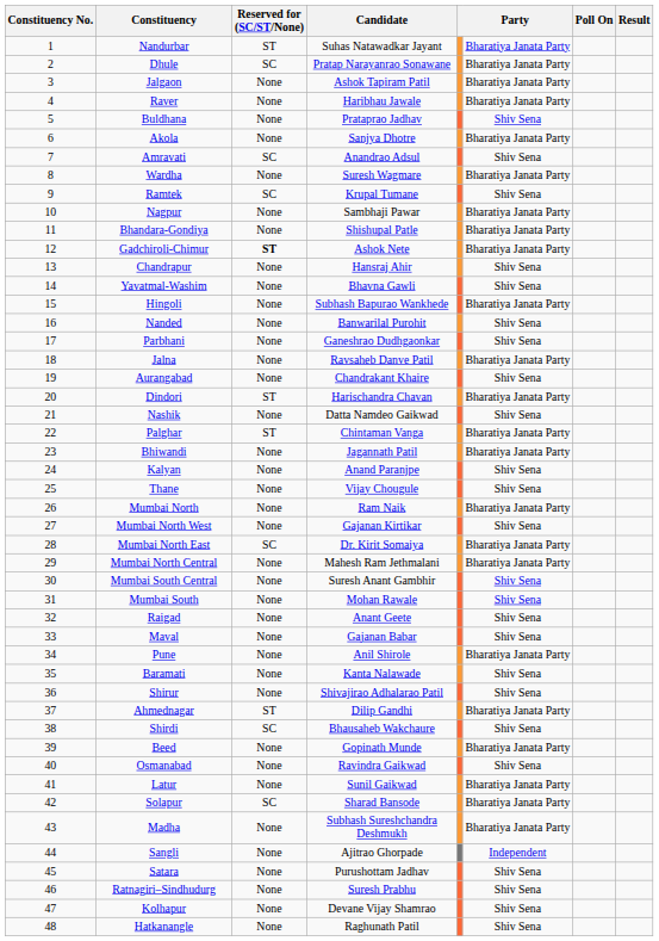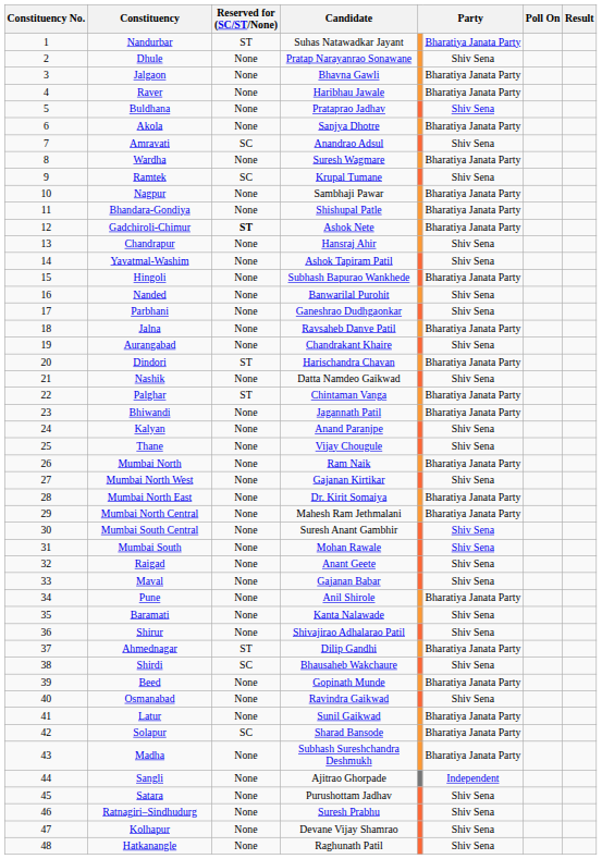 <table class="wikitable sortable" style="text-align:center">
 <tr>
 <th>Constituency No.</th>
 <th style="width:180px;">Constituency</th>
 <th>Reserved for<br>(<a href='#'>SC/ST</a>/None)</th>
 <th style="width:200px;">Candidate</th>
 <th colspan="2">Party</th>
 <th>Poll On</th>
 <th>Result</th>
 </tr>
 <tr>
 <td style="text-align:center;">1</td>
 <td><a href='#'>Nandurbar</a></td>
 <td>ST</td>
 <td>Suhas Natawadkar Jayant</td>
 <td bgcolor=#FF9933></td>
 <td><a href='#'>Bharatiya Janata Party</a></td>
 <td></td>
 <td></td>
 </tr>
 <tr>
 <td style="text-align:center;">2</td>
 <td><a href='#'>Dhule</a></td>
-<td>SC</td>
+<td>None</td>
 <td><a href='#'>Pratap Narayanrao Sonawane</a></td>
 <td bgcolor=#FF9933></td>
-<td>Bharatiya Janata Party</td>
+<td>Shiv Sena</td>
 <td></td>
 <td></td>
 </tr>
 <tr>
 <td style="text-align:center;">3</td>
 <td><a href='#'>Jalgaon</a></td>
 <td>None</td>
-<td><a href='#'>Ashok Tapiram Patil</a></td>
+<td><a href='#'>Bhavna Gawli</a></td>
 <td bgcolor=#FF9933></td>
 <td>Bharatiya Janata Party</td>
 <td></td>
 <td></td>
 </tr>
 <tr>
 <td style="text-align:center;">4</td>
 <td><a href='#'>Raver</a></td>
 <td>None</td>
 <td><a href='#'>Haribhau Jawale</a></td>
 <td bgcolor=#FF9933></td>
 <td>Bharatiya Janata Party</td>
 <td></td>
 <td></td>
 </tr>
 <tr>
 <td style="text-align:center;">5</td>
 <td><a href='#'>Buldhana</a></td>
 <td>None</td>
 <td><a href='#'>Prataprao Jadhav</a></td>
 <td bgcolor=#FF6634></td>
 <td><a href='#'>Shiv Sena</a></td>
 <td></td>
 <td></td>
 </tr>
 <tr>
 <td style="text-align:center;">6</td>
 <td><a href='#'>Akola</a></td>
 <td>None</td>
 <td><a href='#'>Sanjya Dhotre</a></td>
 <td bgcolor=#FF9933></td>
 <td>Bharatiya Janata Party</td>
 <td></td>
 <td></td>
 </tr>
 <tr>
 <td style="text-align:center;">7</td>
 <td><a href='#'>Amravati</a></td>
 <td>SC</td>
 <td><a href='#'>Anandrao Adsul</a></td>
 <td bgcolor=#FF6634></td>
 <td>Shiv Sena</td>
 <td></td>
 <td></td>
 </tr>
 <tr>
 <td style="text-align:center;">8</td>
 <td><a href='#'>Wardha</a></td>
 <td>None</td>
 <td><a href='#'>Suresh Wagmare</a></td>
 <td bgcolor=#FF9933></td>
 <td>Bharatiya Janata Party</td>
 <td></td>
 <td></td>
 </tr>
 <tr>
 <td style="text-align:center;">9</td>
 <td><a href='#'>Ramtek</a></td>
 <td>SC</td>
 <td><a href='#'>Krupal Tumane</a></td>
 <td bgcolor=#FF6634></td>
 <td>Shiv Sena</td>
 <td></td>
 <td></td>
 </tr>
 <tr>
 <td style="text-align:center;">10</td>
 <td><a href='#'>Nagpur</a></td>
 <td>None</td>
 <td>Sambhaji Pawar</td>
 <td bgcolor=#FF9933></td>
 <td>Bharatiya Janata Party</td>
 <td></td>
 <td></td>
 </tr>
 <tr>
 <td style="text-align:center;">11</td>
 <td><a href='#'>Bhandara-Gondiya</a></td>
 <td>None</td>
 <td><a href='#'>Shishupal Patle</a></td>
 <td bgcolor=#FF9933></td>
 <td>Bharatiya Janata Party</td>
 <td></td>
 <td></td>
 </tr>
 <tr>
 <td style="text-align:center;">12</td>
 <td><a href='#'>Gadchiroli-Chimur</a></td>
 <td><strong>ST</strong></td>
 <td><a href='#'>Ashok Nete</a></td>
 <td bgcolor=#FF9933></td>
 <td>Bharatiya Janata Party</td>
 <td></td>
 <td></td>
 </tr>
 <tr>
 <td style="text-align:center;">13</td>
 <td><a href='#'>Chandrapur</a></td>
 <td>None</td>
 <td><a href='#'>Hansraj Ahir</a></td>
 <td bgcolor=#FF9933></td>
 <td>Shiv Sena</td>
 <td></td>
 <td></td>
 </tr>
 <tr>
 <td style="text-align:center;">14</td>
 <td><a href='#'>Yavatmal-Washim</a></td>
 <td>None</td>
-<td><a href='#'>Bhavna Gawli</a></td>
+<td><a href='#'>Ashok Tapiram Patil</a></td>
 <td bgcolor=#FF6634></td>
 <td>Shiv Sena</td>
 <td></td>
 <td></td>
 </tr>
 <tr>
 <td style="text-align:center;">15</td>
 <td><a href='#'>Hingoli</a></td>
 <td>None</td>
 <td><a href='#'>Subhash Bapurao Wankhede</a></td>
 <td bgcolor=#FF6634></td>
 <td>Bharatiya Janata Party</td>
 <td></td>
 <td></td>
 </tr>
 <tr>
 <td style="text-align:center;">16</td>
 <td><a href='#'>Nanded</a></td>
 <td>None</td>
 <td><a href='#'>Banwarilal Purohit</a></td>
 <td bgcolor=#FF9933></td>
 <td>Shiv Sena</td>
 <td></td>
 <td></td>
 </tr>
 <tr>
 <td style="text-align:center;">17</td>
 <td><a href='#'>Parbhani</a></td>
 <td>None</td>
 <td><a href='#'>Ganeshrao Dudhgaonkar</a></td>
 <td bgcolor=#FF6634></td>
 <td>Shiv Sena</td>
 <td></td>
 <td></td>
 </tr>
 <tr>
 <td style="text-align:center;">18</td>
 <td><a href='#'>Jalna</a></td>
 <td>None</td>
 <td><a href='#'>Ravsaheb Danve Patil</a></td>
 <td bgcolor=#FF9933></td>
 <td>Bharatiya Janata Party</td>
 <td></td>
 <td></td>
 </tr>
 <tr>
 <td style="text-align:center;">19</td>
 <td><a href='#'>Aurangabad</a></td>
 <td>None</td>
 <td><a href='#'>Chandrakant Khaire</a></td>
 <td bgcolor=#FF6634></td>
 <td>Shiv Sena</td>
 <td></td>
 <td></td>
 </tr>
 <tr>
 <td style="text-align:center;">20</td>
 <td><a href='#'>Dindori</a></td>
 <td>ST</td>
 <td><a href='#'>Harischandra Chavan</a></td>
 <td bgcolor=#FF9933></td>
 <td>Bharatiya Janata Party</td>
 <td></td>
 <td></td>
 </tr>
 <tr>
 <td style="text-align:center;">21</td>
 <td><a href='#'>Nashik</a></td>
 <td>None</td>
 <td>Datta Namdeo Gaikwad</td>
 <td bgcolor=#FF6634></td>
 <td>Shiv Sena</td>
 <td></td>
 <td></td>
 </tr>
 <tr>
 <td style="text-align:center;">22</td>
 <td><a href='#'>Palghar</a></td>
 <td>ST</td>
 <td><a href='#'>Chintaman Vanga</a></td>
 <td bgcolor=#FF9933></td>
 <td>Bharatiya Janata Party</td>
 <td></td>
 <td></td>
 </tr>
 <tr>
 <td style="text-align:center;">23</td>
 <td><a href='#'>Bhiwandi</a></td>
 <td>None</td>
 <td><a href='#'>Jagannath Patil</a></td>
 <td bgcolor=#FF9933></td>
 <td>Bharatiya Janata Party</td>
 <td></td>
 <td></td>
 </tr>
 <tr>
 <td style="text-align:center;">24</td>
 <td><a href='#'>Kalyan</a></td>
 <td>None</td>
 <td><a href='#'>Anand Paranjpe</a></td>
 <td bgcolor=#FF6634></td>
 <td>Shiv Sena</td>
 <td></td>
 <td></td>
 </tr>
 <tr>
 <td style="text-align:center;">25</td>
 <td><a href='#'>Thane</a></td>
 <td>None</td>
 <td><a href='#'>Vijay Chougule</a></td>
 <td bgcolor=#FF6634></td>
 <td>Shiv Sena</td>
 <td></td>
 <td></td>
 </tr>
 <tr>
 <td style="text-align:center;">26</td>
 <td><a href='#'>Mumbai North</a></td>
 <td>None</td>
 <td><a href='#'>Ram Naik</a></td>
 <td bgcolor=#FF9933></td>
 <td>Bharatiya Janata Party</td>
 <td></td>
 <td></td>
 </tr>
 <tr>
 <td style="text-align:center;">27</td>
 <td><a href='#'>Mumbai North West</a></td>
 <td>None</td>
 <td><a href='#'>Gajanan Kirtikar</a></td>
 <td bgcolor=#FF6634></td>
 <td>Shiv Sena</td>
 <td></td>
 <td></td>
 </tr>
 <tr>
 <td style="text-align:center;">28</td>
 <td><a href='#'>Mumbai North East</a></td>
-<td>SC</td>
+<td>None</td>
 <td><a href='#'>Dr. Kirit Somaiya</a></td>
 <td bgcolor=#FF9933></td>
 <td>Bharatiya Janata Party</td>
 <td></td>
 <td></td>
 </tr>
 <tr>
 <td style="text-align:center;">29</td>
 <td><a href='#'>Mumbai North Central</a></td>
 <td>None</td>
 <td>Mahesh Ram Jethmalani</td>
 <td bgcolor=#FF9933></td>
 <td>Bharatiya Janata Party</td>
 <td></td>
 <td></td>
 </tr>
 <tr>
 <td style="text-align:center;">30</td>
 <td><a href='#'>Mumbai South Central</a></td>
 <td>None</td>
 <td>Suresh Anant Gambhir</td>
 <td bgcolor=#FF6634></td>
 <td><a href='#'>Shiv Sena</a></td>
 <td></td>
 <td></td>
 </tr>
 <tr>
 <td style="text-align:center;">31</td>
 <td><a href='#'>Mumbai South</a></td>
 <td>None</td>
 <td><a href='#'>Mohan Rawale</a></td>
 <td bgcolor=#FF6634></td>
 <td><a href='#'>Shiv Sena</a></td>
 <td></td>
 <td></td>
 </tr>
 <tr>
 <td style="text-align:center;">32</td>
 <td><a href='#'>Raigad</a></td>
 <td>None</td>
 <td><a href='#'>Anant Geete</a></td>
 <td bgcolor=#FF6634></td>
 <td>Shiv Sena</td>
 <td></td>
 <td></td>
 </tr>
 <tr>
 <td style="text-align:center;">33</td>
 <td><a href='#'>Maval</a></td>
 <td>None</td>
 <td><a href='#'>Gajanan Babar</a></td>
 <td bgcolor=#FF6634></td>
 <td>Shiv Sena</td>
 <td></td>
 <td></td>
 </tr>
 <tr>
 <td style="text-align:center;">34</td>
 <td><a href='#'>Pune</a></td>
 <td>None</td>
 <td><a href='#'>Anil Shirole</a></td>
 <td bgcolor=#FF9933></td>
 <td>Bharatiya Janata Party</td>
 <td></td>
 <td></td>
 </tr>
 <tr>
 <td style="text-align:center;">35</td>
 <td><a href='#'>Baramati</a></td>
 <td>None</td>
 <td><a href='#'>Kanta Nalawade</a></td>
 <td bgcolor=#FF9933></td>
 <td>Shiv Sena</td>
 <td></td>
 <td></td>
 </tr>
 <tr>
 <td style="text-align:center;">36</td>
 <td><a href='#'>Shirur</a></td>
 <td>None</td>
 <td><a href='#'>Shivajirao Adhalarao Patil</a></td>
 <td bgcolor=#FF6634></td>
 <td>Shiv Sena</td>
 <td></td>
 <td></td>
 </tr>
 <tr>
 <td style="text-align:center;">37</td>
 <td><a href='#'>Ahmednagar</a></td>
 <td>ST</td>
 <td><a href='#'>Dilip Gandhi</a></td>
 <td bgcolor=#FF9933></td>
 <td>Bharatiya Janata Party</td>
 <td></td>
 <td></td>
 </tr>
 <tr>
 <td style="text-align:center;">38</td>
 <td><a href='#'>Shirdi</a></td>
 <td>SC</td>
 <td><a href='#'>Bhausaheb Wakchaure</a></td>
 <td bgcolor=#FF6634></td>
 <td>Shiv Sena</td>
 <td></td>
 <td></td>
 </tr>
 <tr>
 <td style="text-align:center;">39</td>
 <td><a href='#'>Beed</a></td>
 <td>None</td>
 <td><a href='#'>Gopinath Munde</a></td>
 <td bgcolor=#FF9933></td>
 <td>Bharatiya Janata Party</td>
 <td></td>
 <td></td>
 </tr>
 <tr>
 <td style="text-align:center;">40</td>
 <td><a href='#'>Osmanabad</a></td>
 <td>None</td>
 <td><a href='#'>Ravindra Gaikwad</a></td>
 <td bgcolor=#FF6634></td>
 <td>Shiv Sena</td>
 <td></td>
 <td></td>
 </tr>
 <tr>
 <td style="text-align:center;">41</td>
 <td><a href='#'>Latur</a></td>
 <td>None</td>
 <td><a href='#'>Sunil Gaikwad</a></td>
 <td bgcolor=#FF9933></td>
 <td>Bharatiya Janata Party</td>
 <td></td>
 <td></td>
 </tr>
 <tr>
 <td style="text-align:center;">42</td>
 <td><a href='#'>Solapur</a></td>
 <td>SC</td>
 <td><a href='#'>Sharad Bansode</a></td>
 <td bgcolor=#FF9933></td>
 <td>Bharatiya Janata Party</td>
 <td></td>
 <td></td>
 </tr>
 <tr>
 <td style="text-align:center;">43</td>
 <td><a href='#'>Madha</a></td>
 <td>None</td>
 <td><a href='#'>Subhash Sureshchandra Deshmukh</a></td>
 <td bgcolor=#FF9933></td>
 <td>Bharatiya Janata Party</td>
 <td></td>
 <td></td>
 </tr>
 <tr>
 <td style="text-align:center;">44</td>
 <td><a href='#'>Sangli</a></td>
 <td>None</td>
 <td>Ajitrao Ghorpade</td>
 <td bgcolor=#757575></td>
 <td><a href='#'>Independent</a></td>
 <td></td>
 <td></td>
 </tr>
 <tr>
 <td style="text-align:center;">45</td>
 <td><a href='#'>Satara</a></td>
 <td>None</td>
 <td>Purushottam Jadhav</td>
 <td bgcolor=#FF6634></td>
 <td>Shiv Sena</td>
 <td></td>
 <td></td>
 </tr>
 <tr>
 <td style="text-align:center;">46</td>
 <td><a href='#'>Ratnagiri–Sindhudurg</a></td>
 <td>None</td>
 <td><a href='#'>Suresh Prabhu</a></td>
 <td bgcolor=#FF6634></td>
 <td>Shiv Sena</td>
 <td></td>
 <td></td>
 </tr>
 <tr>
 <td style="text-align:center;">47</td>
 <td><a href='#'>Kolhapur</a></td>
 <td>None</td>
 <td>Devane Vijay Shamrao</td>
 <td bgcolor=#FF6634></td>
 <td>Shiv Sena</td>
 <td></td>
 <td></td>
 </tr>
 <tr>
 <td style="text-align:center;">48</td>
 <td><a href='#'>Hatkanangle</a></td>
 <td>None</td>
 <td>Raghunath Patil</td>
 <td bgcolor=#FF6634></td>
 <td>Shiv Sena</td>
 <td></td>
 <td></td>
 </tr>
 </table>
